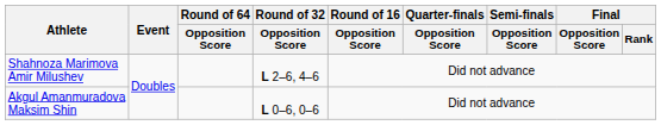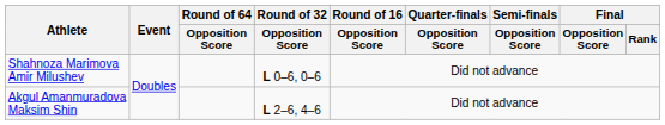 <table class=wikitable style="font-size:90%; text-align:center;">
 <tr>
 <th rowspan="2">Athlete</th>
 <th rowspan="2">Event</th>
 <th>Round of 64</th>
 <th>Round of 32</th>
 <th>Round of 16</th>
 <th>Quarter-finals</th>
 <th>Semi-finals</th>
 <th colspan=2>Final</th>
 </tr>
 <tr style="font-size:95%">
 <th>Opposition<br>Score</th>
 <th>Opposition<br>Score</th>
 <th>Opposition<br>Score</th>
 <th>Opposition<br>Score</th>
 <th>Opposition<br>Score</th>
 <th>Opposition<br>Score</th>
 <th>Rank</th>
 </tr>
 <tr>
 <td align=left><a href='#'>Shahnoza Marimova</a><br><a href='#'>Amir Milushev</a></td>
 <td align=left rowspan=2><a href='#'>Doubles</a></td>
 <td></td>
-<td><br><strong>L</strong> 2–6, 4–6</td>
+<td><br><strong>L</strong> 0–6, 0–6</td>
 <td colspan=5>Did not advance</td>
 </tr>
 <tr>
 <td align=left><a href='#'>Akgul Amanmuradova</a><br><a href='#'>Maksim Shin</a></td>
 <td></td>
-<td><br><strong>L</strong> 0–6, 0–6</td>
+<td><br><strong>L</strong> 2–6, 4–6</td>
 <td colspan=5>Did not advance</td>
 </tr>
 </table>
